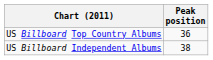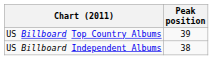 <table class="wikitable">
 <tr>
 <th>Chart (2011)</th>
 <th>Peak<br>position</th>
 </tr>
 <tr>
 <td>US <em><a href='#'>Billboard</a></em> <a href='#'>Top Country Albums</a></td>
-<td align="center">36</td>
+<td align="center">39</td>
 </tr>
 <tr>
 <td>US <em>Billboard</em> <a href='#'>Independent Albums</a></td>
 <td align="center">38</td>
 </tr>
 </table>
